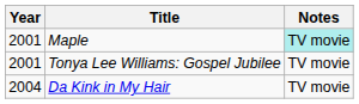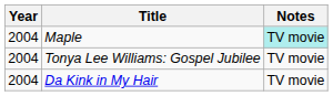 <table class="wikitable" style="font-size: 95%;">
 <tr>
 <th>Year</th>
 <th>Title</th>
 <th>Notes</th>
 </tr>
 <tr>
-<td>2001</td>
+<td>2004</td>
 <td><em>Maple</em></td>
 <td style="background: paleturquoise;">TV movie</td>
 </tr>
 <tr>
-<td>2001</td>
+<td>2004</td>
 <td><em>Tonya Lee Williams: Gospel Jubilee</em></td>
 <td>TV movie</td>
 </tr>
 <tr>
 <td>2004</td>
 <td><em><a href='#'>Da Kink in My Hair</a></em></td>
 <td>TV movie</td>
 </tr>
 </table>
